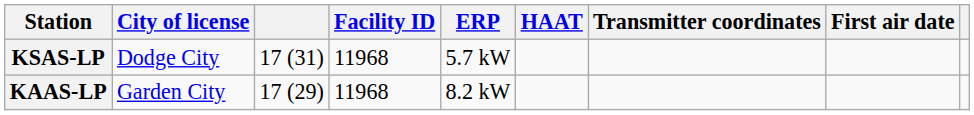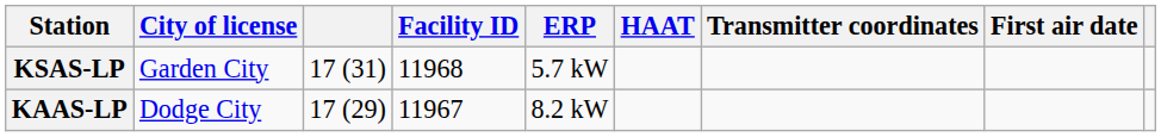 <table class="wikitable">
 <tr>
 <th scope = "col">Station</th>
 <th scope = "col"><a href='#'>City of license</a></th>
 <th scope = "col"></th>
 <th scope = "col"><a href='#'>Facility ID</a></th>
 <th scope = "col"><a href='#'>ERP</a></th>
 <th scope = "col"><a href='#'>HAAT</a></th>
 <th scope = "col">Transmitter coordinates</th>
 <th scope = "col">First air date</th>
 <th scope = "col"></th>
 </tr>
 <tr>
 <th scope = "row">KSAS-LP</th>
-<td><a href='#'>Dodge City</a></td>
+<td><a href='#'>Garden City</a></td>
 <td>17 (31)</td>
 <td>11968</td>
 <td>5.7 kW</td>
 <td></td>
 <td></td>
 <td></td>
 <td></td>
 </tr>
 <tr>
 <th scope = "row">KAAS-LP</th>
-<td><a href='#'>Garden City</a></td>
+<td><a href='#'>Dodge City</a></td>
 <td>17 (29)</td>
-<td>11968</td>
+<td>11967</td>
 <td>8.2 kW</td>
 <td></td>
 <td></td>
 <td></td>
 <td></td>
 </tr>
 </table>
